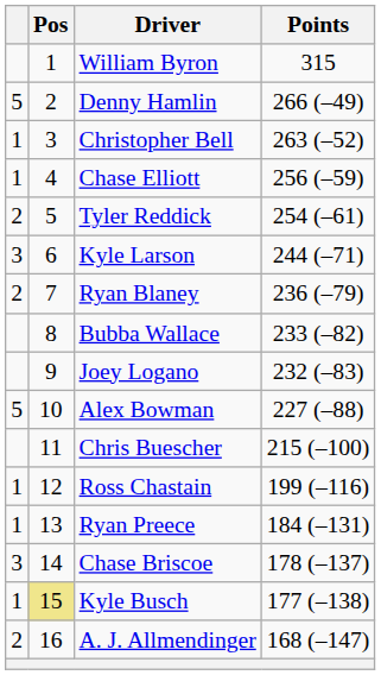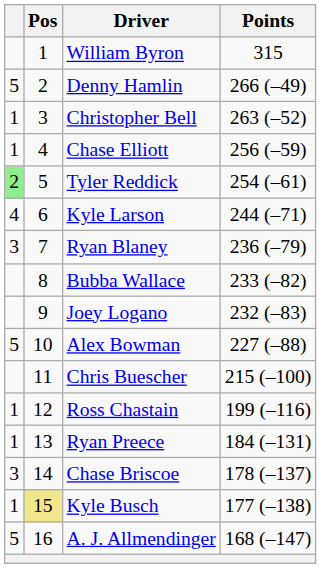 <table class="wikitable" style="font-size: 95%;">
 <tr>
 <th></th>
 <th>Pos</th>
 <th>Driver</th>
 <th>Points</th>
 </tr>
 <tr>
 <td align="left"></td>
 <td style="text-align:center;">1</td>
 <td><a href='#'>William Byron</a></td>
 <td style="text-align:center;">315</td>
 </tr>
 <tr>
 <td align="left"> 5</td>
 <td style="text-align:center;">2</td>
 <td><a href='#'>Denny Hamlin</a></td>
 <td style="text-align:center;">266 (–49)</td>
 </tr>
 <tr>
 <td align="left"> 1</td>
 <td style="text-align:center;">3</td>
 <td><a href='#'>Christopher Bell</a></td>
 <td style="text-align:center;">263 (–52)</td>
 </tr>
 <tr>
 <td align="left"> 1</td>
 <td style="text-align:center;">4</td>
 <td><a href='#'>Chase Elliott</a></td>
 <td style="text-align:center;">256 (–59)</td>
 </tr>
 <tr>
-<td align="left"> 2</td>
+<td align="left" style="background: lightgreen;"> 2</td>
 <td style="text-align:center;">5</td>
 <td><a href='#'>Tyler Reddick</a></td>
 <td style="text-align:center;">254 (–61)</td>
 </tr>
 <tr>
-<td align="left"> 3</td>
+<td align="left"> 4</td>
 <td style="text-align:center;">6</td>
 <td><a href='#'>Kyle Larson</a></td>
 <td style="text-align:center;">244 (–71)</td>
 </tr>
 <tr>
-<td align="left"> 2</td>
+<td align="left"> 3</td>
 <td style="text-align:center;">7</td>
 <td><a href='#'>Ryan Blaney</a></td>
 <td style="text-align:center;">236 (–79)</td>
 </tr>
 <tr>
 <td align="left"></td>
 <td style="text-align:center;">8</td>
 <td><a href='#'>Bubba Wallace</a></td>
 <td style="text-align:center;">233 (–82)</td>
 </tr>
 <tr>
 <td align="left"></td>
 <td style="text-align:center;">9</td>
 <td><a href='#'>Joey Logano</a></td>
 <td style="text-align:center;">232 (–83)</td>
 </tr>
 <tr>
 <td align="left"> 5</td>
 <td style="text-align:center;">10</td>
 <td><a href='#'>Alex Bowman</a></td>
 <td style="text-align:center;">227 (–88)</td>
 </tr>
 <tr>
 <td align="left"></td>
 <td style="text-align:center;">11</td>
 <td><a href='#'>Chris Buescher</a></td>
 <td style="text-align:center;">215 (–100)</td>
 </tr>
 <tr>
 <td align="left"> 1</td>
 <td style="text-align:center;">12</td>
 <td><a href='#'>Ross Chastain</a></td>
 <td style="text-align:center;">199 (–116)</td>
 </tr>
 <tr>
 <td align="left"> 1</td>
 <td style="text-align:center;">13</td>
 <td><a href='#'>Ryan Preece</a></td>
 <td style="text-align:center;">184 (–131)</td>
 </tr>
 <tr>
 <td align="left"> 3</td>
 <td style="text-align:center;">14</td>
 <td><a href='#'>Chase Briscoe</a></td>
 <td style="text-align:center;">178 (–137)</td>
 </tr>
 <tr>
 <td align="left"> 1</td>
 <td style="background: khaki; text-align:center;">15</td>
 <td><a href='#'>Kyle Busch</a></td>
 <td style="text-align:center;">177 (–138)</td>
 </tr>
 <tr>
-<td align="left"> 2</td>
+<td align="left"> 5</td>
 <td style="text-align:center;">16</td>
 <td><a href='#'>A. J. Allmendinger</a></td>
 <td style="text-align:center;">168 (–147)</td>
 </tr>
 <tr class="sortbottom">
 <th colspan="9"></th>
 </tr>
 </table>
